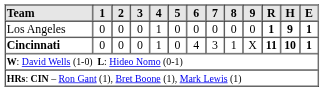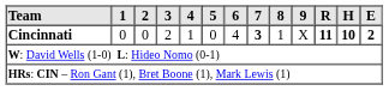 <table border=1 cellspacing=0 width=425 style="margin-left:3em;">
 <tr style="text-align:center; background-color:#e6e6e6;">
 <th align=left width=28%>Team</th>
 <th width=6%>1</th>
 <th width=6%>2</th>
 <th width=6%>3</th>
 <th width=6%>4</th>
 <th width=6%>5</th>
 <th width=6%>6</th>
 <th width=6%>7</th>
 <th width=6%>8</th>
 <th width=6%>9</th>
 <th width=6%>R</th>
 <th width=6%>H</th>
 <th width=6%>E</th>
 </tr>
 <tr style="text-align:center;">
-<td align=left>Los Angeles</td>
-<td>0</td>
-<td>0</td>
-<td>0</td>
-<td>1</td>
-<td>0</td>
-<td>0</td>
-<td>0</td>
-<td>0</td>
-<td>0</td>
-<td><strong>1</strong></td>
-<td><strong>9</strong></td>
-<td><strong>1</strong></td>
-</tr>
-<tr style="text-align:center;">
 <td align=left><strong>Cincinnati</strong></td>
 <td>0</td>
 <td>0</td>
-<td>0</td>
+<td>2</td>
 <td>1</td>
 <td>0</td>
 <td>4</td>
-<td>3</td>
+<td><strong>3</strong></td>
 <td>1</td>
 <td>X</td>
 <td><strong>11</strong></td>
 <td><strong>10</strong></td>
-<td><strong>1</strong></td>
+<td><strong>2</strong></td>
 </tr>
 <tr style="text-align:left;">
 <td colspan=13><small><strong>W</strong>: <a href='#'>David Wells</a> (1-0)  <strong>L</strong>: <a href='#'>Hideo Nomo</a> (0-1)</small></td>
 </tr>
 <tr style="text-align:left;">
 <td colspan=13><small><strong>HRs</strong>: <strong>CIN</strong> – <a href='#'>Ron Gant</a> (1), <a href='#'>Bret Boone</a> (1), <a href='#'>Mark Lewis</a> (1)</small></td>
 </tr>
 </table>
